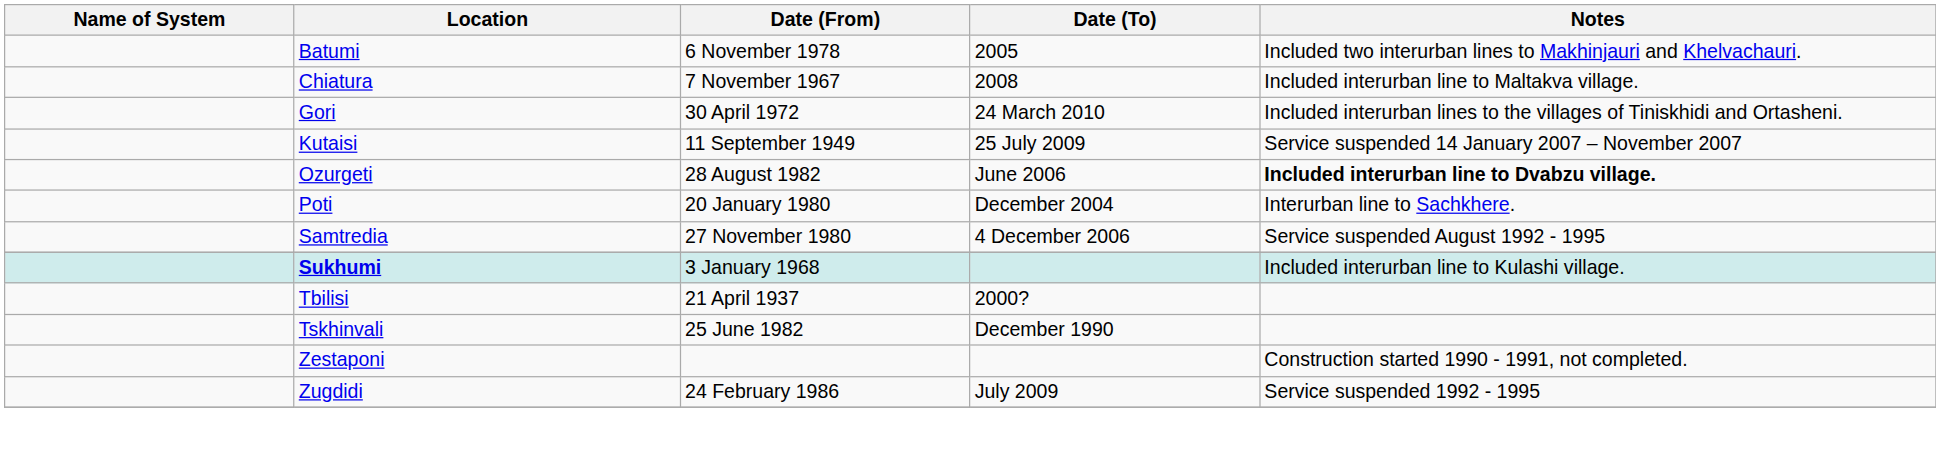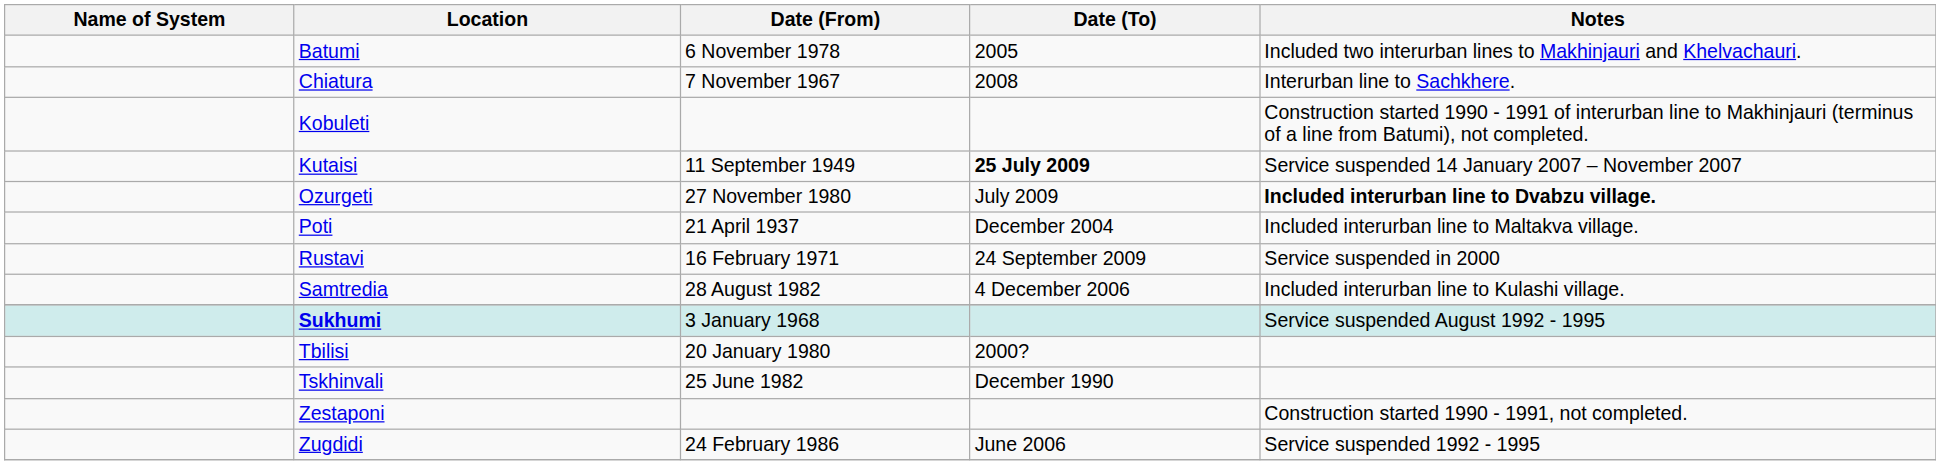 <table class="wikitable" width=100%>
 <tr>
 <th width=15%>Name of System</th>
 <th width=20%>Location</th>
 <th width=15%>Date (From)</th>
 <th width=15%>Date (To)</th>
 <th width=35%>Notes</th>
 </tr>
 <tr>
 <td> </td>
 <td><a href='#'>Batumi</a></td>
 <td>6 November 1978</td>
 <td>2005</td>
 <td>Included two interurban lines to <a href='#'>Makhinjauri</a> and <a href='#'>Khelvachauri</a>.</td>
 </tr>
 <tr>
 <td> </td>
 <td><a href='#'>Chiatura</a></td>
 <td>7 November 1967</td>
 <td>2008</td>
-<td>Included interurban line to Maltakva village.</td>
+<td>Interurban line to <a href='#'>Sachkhere</a>.</td>
 </tr>
 <tr>
 <td> </td>
-<td><a href='#'>Gori</a></td>
-<td>30 April 1972</td>
-<td>24 March 2010</td>
-<td>Included interurban lines to the villages of Tiniskhidi and Ortasheni.</td>
+<td><a href='#'>Kobuleti</a></td>
+<td> </td>
+<td> </td>
+<td>Construction started 1990 - 1991 of interurban line to Makhinjauri (terminus of a line from Batumi), not completed.</td>
 </tr>
 <tr>
 <td> </td>
 <td><a href='#'>Kutaisi</a></td>
 <td>11 September 1949</td>
-<td>25 July 2009</td>
+<td><strong>25 July 2009</strong></td>
 <td>Service suspended 14 January 2007 – November 2007</td>
 </tr>
 <tr>
 <td> </td>
 <td><a href='#'>Ozurgeti</a></td>
-<td>28 August 1982</td>
-<td>June 2006</td>
+<td>27 November 1980</td>
+<td>July 2009</td>
 <td><strong>Included interurban line to Dvabzu village.</strong></td>
 </tr>
 <tr>
 <td> </td>
 <td><a href='#'>Poti</a></td>
-<td>20 January 1980</td>
+<td>21 April 1937</td>
 <td>December 2004</td>
-<td>Interurban line to <a href='#'>Sachkhere</a>.</td>
+<td>Included interurban line to Maltakva village.</td>
+</tr>
+<tr>
+<td> </td>
+<td><a href='#'>Rustavi</a></td>
+<td>16 February 1971</td>
+<td>24 September 2009</td>
+<td>Service suspended in 2000</td>
 </tr>
 <tr>
 <td> </td>
 <td><a href='#'>Samtredia</a></td>
-<td>27 November 1980</td>
+<td>28 August 1982</td>
 <td>4 December 2006</td>
-<td>Service suspended August 1992 - 1995</td>
+<td>Included interurban line to Kulashi village.</td>
 </tr>
 <tr>
 </tr>
 <tr style="background:#CFECEC">
 <td> </td>
 <td><strong><a href='#'>Sukhumi</a></strong></td>
 <td>3 January 1968</td>
 <td> </td>
-<td>Included interurban line to Kulashi village.</td>
+<td>Service suspended August 1992 - 1995</td>
 </tr>
 <tr>
 <td> </td>
 <td><a href='#'>Tbilisi</a></td>
-<td>21 April 1937</td>
+<td>20 January 1980</td>
 <td>2000?</td>
 <td></td>
 </tr>
 <tr>
 <td> </td>
 <td><a href='#'>Tskhinvali</a></td>
 <td>25 June 1982</td>
 <td>December 1990</td>
 <td> </td>
 </tr>
 <tr>
 <td> </td>
 <td><a href='#'>Zestaponi</a></td>
 <td> </td>
 <td> </td>
 <td>Construction started 1990 - 1991, not completed.</td>
 </tr>
 <tr>
 <td> </td>
 <td><a href='#'>Zugdidi</a></td>
 <td>24 February 1986</td>
-<td>July 2009</td>
+<td>June 2006</td>
 <td>Service suspended 1992 - 1995</td>
 </tr>
 <tr>
 </tr>
 </table>
